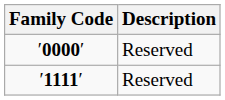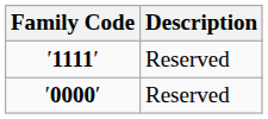 <table class="wikitable">
 <tr>
 <th>Family Code</th>
 <th>Description</th>
 </tr>
 <tr>
+<td align="center">′<strong>1111</strong>′</td>
+<td>Reserved</td>
+</tr>
+<tr>
 <td align="center">′<strong>0000</strong>′</td>
 <td>Reserved</td>
 </tr>
-<tr>
-<td align="center">′<strong>1111</strong>′</td>
-<td>Reserved</td>
-</tr>
 </table>
